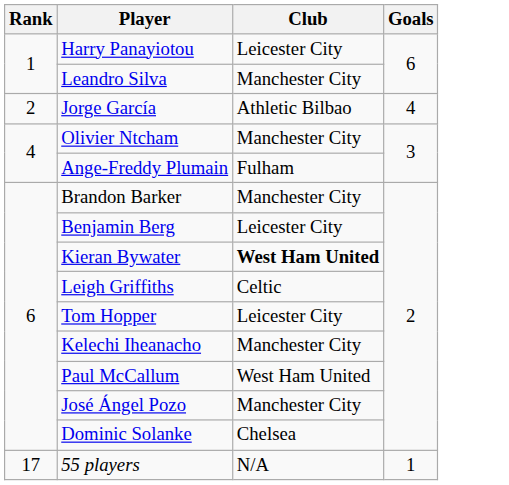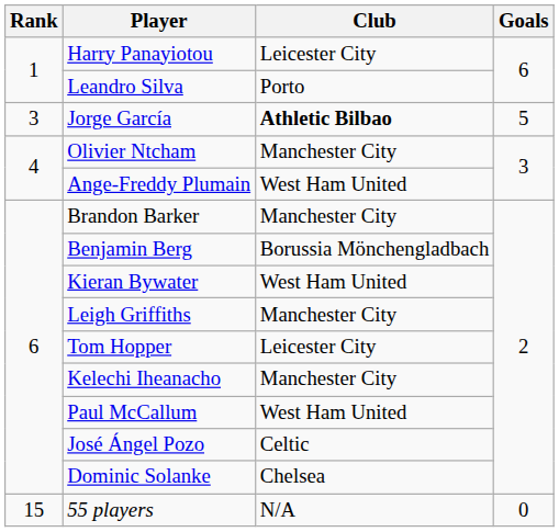 <table class="wikitable sortable" style="text-align:center">
 <tr>
 <th>Rank</th>
 <th>Player</th>
 <th>Club</th>
 <th>Goals</th>
 </tr>
 <tr>
 <td rowspan="2">1</td>
 <td align="left"> <a href='#'>Harry Panayiotou</a></td>
 <td align="left">Leicester City</td>
 <td rowspan="2">6</td>
 </tr>
 <tr>
 <td align="left"> <a href='#'>Leandro Silva</a></td>
-<td align="left">Manchester City</td>
+<td align="left">Porto</td>
 </tr>
 <tr>
-<td>2</td>
+<td>3</td>
 <td align="left"> <a href='#'>Jorge García</a></td>
-<td align="left">Athletic Bilbao</td>
-<td>4</td>
+<td align="left"><strong>Athletic Bilbao</strong></td>
+<td>5</td>
 </tr>
 <tr>
 <td rowspan="2">4</td>
 <td align="left"> <a href='#'>Olivier Ntcham</a></td>
 <td align="left">Manchester City</td>
 <td rowspan="2">3</td>
 </tr>
 <tr>
 <td align="left"> <a href='#'>Ange-Freddy Plumain</a></td>
-<td align="left">Fulham</td>
+<td align="left">West Ham United</td>
 </tr>
 <tr>
 <td rowspan="9">6</td>
 <td align="left"> Brandon Barker</td>
 <td align="left">Manchester City</td>
 <td rowspan="9">2</td>
 </tr>
 <tr>
 <td align="left"> <a href='#'>Benjamin Berg</a></td>
-<td align="left">Leicester City</td>
+<td align="left">Borussia Mönchengladbach</td>
 </tr>
 <tr>
 <td align="left"> <a href='#'>Kieran Bywater</a></td>
-<td align="left"><strong>West Ham United</strong></td>
+<td align="left">West Ham United</td>
 </tr>
 <tr>
 <td align="left"> <a href='#'>Leigh Griffiths</a></td>
-<td align="left">Celtic</td>
+<td align="left">Manchester City</td>
 </tr>
 <tr>
 <td align="left"> <a href='#'>Tom Hopper</a></td>
 <td align="left">Leicester City</td>
 </tr>
 <tr>
 <td align="left"> <a href='#'>Kelechi Iheanacho</a></td>
 <td align="left">Manchester City</td>
 </tr>
 <tr>
 <td align="left"> <a href='#'>Paul McCallum</a></td>
 <td align="left">West Ham United</td>
 </tr>
 <tr>
 <td align="left"> <a href='#'>José Ángel Pozo</a></td>
-<td align="left">Manchester City</td>
+<td align="left">Celtic</td>
 </tr>
 <tr>
 <td align="left"> <a href='#'>Dominic Solanke</a></td>
 <td align="left">Chelsea</td>
 </tr>
 <tr>
-<td>17</td>
+<td>15</td>
 <td align="left"><em>55 players</em></td>
 <td align="left">N/A</td>
-<td>1</td>
+<td>0</td>
 </tr>
 </table>
